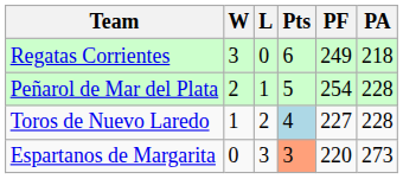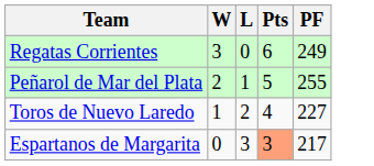 <table class="wikitable">
 <tr>
 <th>Team</th>
 <th>W</th>
 <th>L</th>
 <th>Pts</th>
 <th>PF</th>
-<th>PA</th>
 </tr>
 <tr bgcolor="ccffcc">
 <td> <a href='#'>Regatas Corrientes</a></td>
 <td>3</td>
 <td>0</td>
 <td>6</td>
 <td>249</td>
-<td>218</td>
 </tr>
 <tr bgcolor="ccffcc">
 <td> <a href='#'>Peñarol de Mar del Plata</a></td>
 <td>2</td>
 <td>1</td>
 <td>5</td>
-<td>254</td>
-<td>228</td>
+<td>255</td>
 </tr>
 <tr>
 <td> <a href='#'>Toros de Nuevo Laredo</a></td>
 <td>1</td>
 <td>2</td>
-<td style="background: lightblue;">4</td>
+<td>4</td>
 <td>227</td>
-<td>228</td>
 </tr>
 <tr>
 <td> <a href='#'>Espartanos de Margarita</a></td>
 <td>0</td>
 <td>3</td>
 <td style="background: lightsalmon;">3</td>
-<td>220</td>
-<td>273</td>
+<td>217</td>
 </tr>
 </table>
